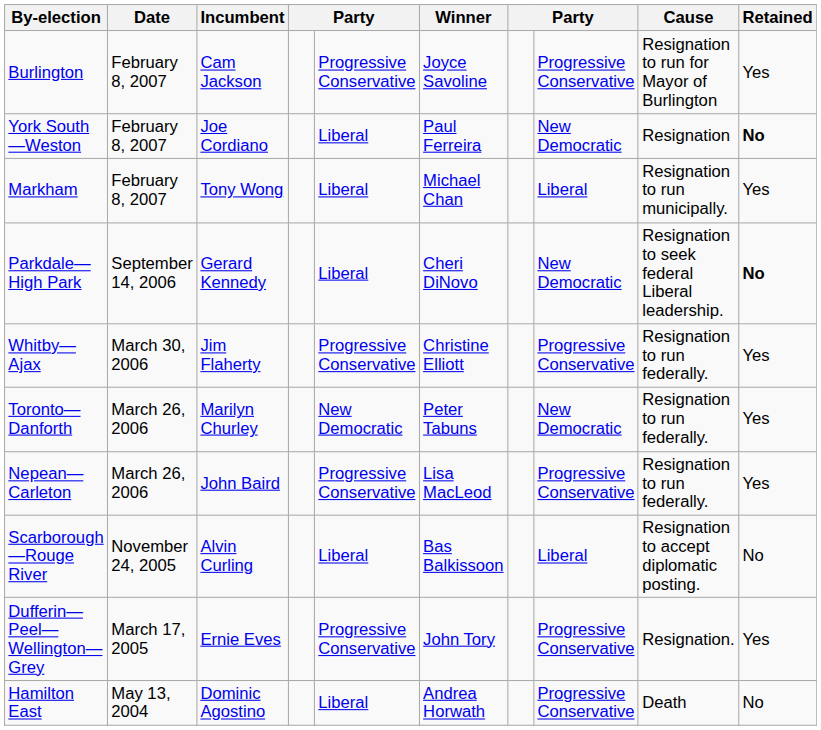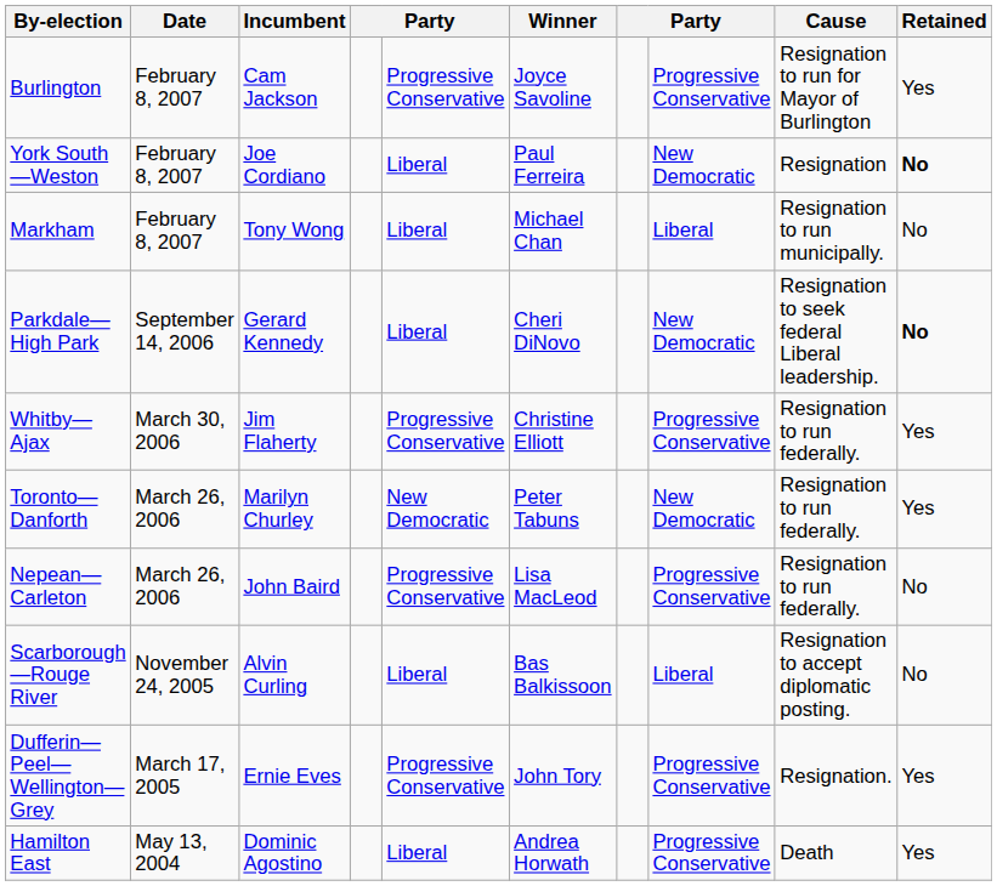 <table class=wikitable style="width:100%">
 <tr>
 <th>By-election</th>
 <th>Date</th>
 <th>Incumbent</th>
 <th colspan=2>Party</th>
 <th>Winner</th>
 <th colspan=2>Party</th>
 <th>Cause</th>
 <th>Retained</th>
 </tr>
 <tr>
 <td><a href='#'>Burlington</a></td>
 <td>February 8, 2007</td>
 <td><a href='#'>Cam Jackson</a></td>
 <td>   </td>
 <td><a href='#'>Progressive Conservative</a></td>
 <td><a href='#'>Joyce Savoline</a></td>
 <td>   </td>
 <td><a href='#'>Progressive Conservative</a></td>
 <td>Resignation to run for Mayor of Burlington</td>
 <td>Yes</td>
 </tr>
 <tr>
 <td><a href='#'>York South—Weston</a></td>
 <td>February 8, 2007</td>
 <td><a href='#'>Joe Cordiano</a></td>
 <td>    </td>
 <td><a href='#'>Liberal</a></td>
 <td><a href='#'>Paul Ferreira</a></td>
 <td>   </td>
 <td><a href='#'>New Democratic</a></td>
 <td>Resignation</td>
 <td><strong>No</strong></td>
 </tr>
 <tr>
 <td><a href='#'>Markham</a></td>
 <td>February 8, 2007</td>
 <td><a href='#'>Tony Wong</a></td>
 <td>    </td>
 <td><a href='#'>Liberal</a></td>
 <td><a href='#'>Michael Chan</a></td>
 <td>    </td>
 <td><a href='#'>Liberal</a></td>
 <td>Resignation to run municipally.</td>
-<td>Yes</td>
+<td>No</td>
 </tr>
 <tr>
 <td><a href='#'>Parkdale—High Park</a></td>
 <td>September 14, 2006</td>
 <td><a href='#'>Gerard Kennedy</a></td>
 <td>    </td>
 <td><a href='#'>Liberal</a></td>
 <td><a href='#'>Cheri DiNovo</a></td>
 <td>   </td>
 <td><a href='#'>New Democratic</a></td>
 <td>Resignation to seek federal Liberal leadership.</td>
 <td><strong>No</strong></td>
 </tr>
 <tr>
 <td><a href='#'>Whitby—Ajax</a></td>
 <td>March 30, 2006</td>
 <td><a href='#'>Jim Flaherty</a></td>
 <td>   </td>
 <td><a href='#'>Progressive Conservative</a></td>
 <td><a href='#'>Christine Elliott</a></td>
 <td>   </td>
 <td><a href='#'>Progressive Conservative</a></td>
 <td>Resignation to run federally.</td>
 <td>Yes</td>
 </tr>
 <tr>
 <td><a href='#'>Toronto—Danforth</a></td>
 <td>March 26, 2006</td>
 <td><a href='#'>Marilyn Churley</a></td>
 <td>    </td>
 <td><a href='#'>New Democratic</a></td>
 <td><a href='#'>Peter Tabuns</a></td>
 <td>    </td>
 <td><a href='#'>New Democratic</a></td>
 <td>Resignation to run federally.</td>
 <td>Yes</td>
 </tr>
 <tr>
 <td><a href='#'>Nepean—Carleton</a></td>
 <td>March 26, 2006</td>
 <td><a href='#'>John Baird</a></td>
 <td>   </td>
 <td><a href='#'>Progressive Conservative</a></td>
 <td><a href='#'>Lisa MacLeod</a></td>
 <td>   </td>
 <td><a href='#'>Progressive Conservative</a></td>
 <td>Resignation to run federally.</td>
-<td>Yes</td>
+<td>No</td>
 </tr>
 <tr>
 <td><a href='#'>Scarborough—Rouge River</a></td>
 <td>November 24, 2005</td>
 <td><a href='#'>Alvin Curling</a></td>
 <td>    </td>
 <td><a href='#'>Liberal</a></td>
 <td><a href='#'>Bas Balkissoon</a></td>
 <td>    </td>
 <td><a href='#'>Liberal</a></td>
 <td>Resignation to accept diplomatic posting.</td>
 <td>No</td>
 </tr>
 <tr>
 <td><a href='#'>Dufferin—Peel—Wellington—Grey</a></td>
 <td>March 17, 2005</td>
 <td><a href='#'>Ernie Eves</a></td>
 <td>   </td>
 <td><a href='#'>Progressive Conservative</a></td>
 <td><a href='#'>John Tory</a></td>
 <td>   </td>
 <td><a href='#'>Progressive Conservative</a></td>
 <td>Resignation.</td>
 <td>Yes</td>
 </tr>
 <tr>
 <td><a href='#'>Hamilton East</a></td>
 <td>May 13, 2004</td>
 <td><a href='#'>Dominic Agostino</a></td>
 <td>    </td>
 <td><a href='#'>Liberal</a></td>
 <td><a href='#'>Andrea Horwath</a></td>
 <td>   </td>
 <td><a href='#'>Progressive Conservative</a></td>
 <td>Death</td>
-<td>No</td>
+<td>Yes</td>
 </tr>
 </table>
